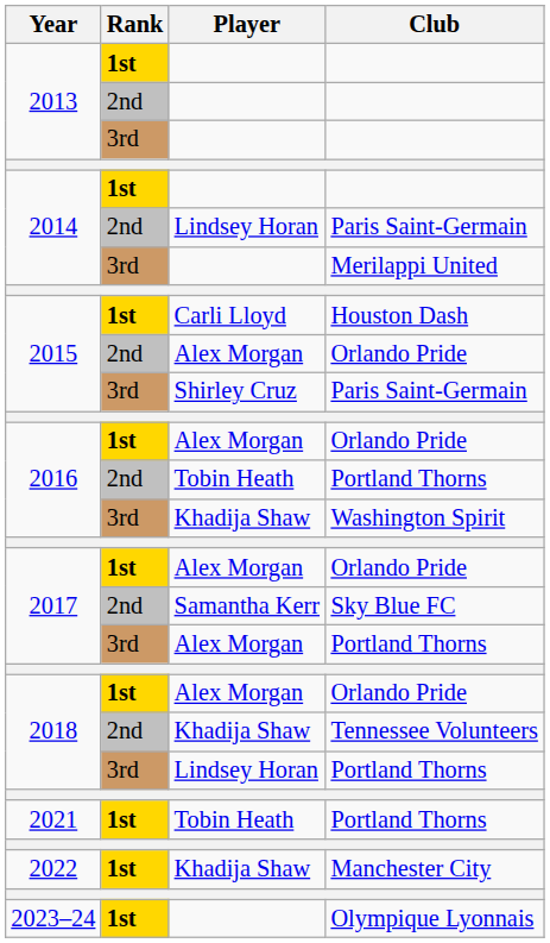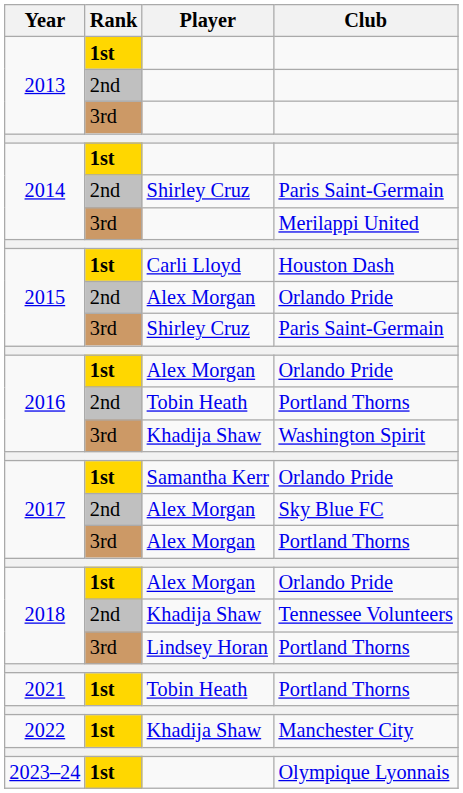 <table class="wikitable">
 <tr>
 <th>Year</th>
 <th>Rank</th>
 <th>Player</th>
 <th>Club</th>
 </tr>
 <tr>
 <td style="text-align:center" rowspan="3"><a href='#'>2013</a></td>
 <td scope="col" style="background-color: gold"><strong>1st</strong></td>
 <td></td>
 <td></td>
 </tr>
 <tr>
 <td scope="col" style="background-color: silver">2nd</td>
 <td></td>
 <td></td>
 </tr>
 <tr>
 <td scope="col" style="background-color: #cc9966">3rd</td>
 <td></td>
 <td></td>
 </tr>
 <tr>
 <th colspan="4"></th>
 </tr>
 <tr>
 <td style="text-align:center"  rowspan="3"><a href='#'>2014</a></td>
 <td scope="col" style="background-color: gold"><strong>1st</strong></td>
 <td></td>
 <td></td>
 </tr>
 <tr>
 <td scope="col" style="background-color: silver">2nd</td>
-<td> <a href='#'>Lindsey Horan</a></td>
+<td> <a href='#'>Shirley Cruz</a></td>
 <td> <a href='#'>Paris Saint-Germain</a></td>
 </tr>
 <tr>
 <td scope="col" style="background-color: #cc9966">3rd</td>
 <td></td>
 <td> <a href='#'>Merilappi United</a></td>
 </tr>
 <tr>
 <th colspan="4"></th>
 </tr>
 <tr>
 <td style="text-align:center"  rowspan="3"><a href='#'>2015</a></td>
 <td scope="col" style="background-color: gold"><strong>1st</strong></td>
 <td> <a href='#'>Carli Lloyd</a></td>
 <td> <a href='#'>Houston Dash</a></td>
 </tr>
 <tr>
 <td scope="col" style="background-color: silver">2nd</td>
 <td> <a href='#'>Alex Morgan</a></td>
 <td> <a href='#'>Orlando Pride</a></td>
 </tr>
 <tr>
 <td scope="col" style="background-color: #cc9966">3rd</td>
 <td> <a href='#'>Shirley Cruz</a></td>
 <td> <a href='#'>Paris Saint-Germain</a></td>
 </tr>
 <tr>
 <th colspan="4"></th>
 </tr>
 <tr>
 <td style="text-align:center" rowspan="3"><a href='#'>2016</a></td>
 <td scope="col" style="background-color: gold"><strong>1st</strong></td>
 <td> <a href='#'>Alex Morgan</a></td>
 <td> <a href='#'>Orlando Pride</a></td>
 </tr>
 <tr>
 <td style="background-color: silver">2nd</td>
 <td> <a href='#'>Tobin Heath</a></td>
 <td> <a href='#'>Portland Thorns</a></td>
 </tr>
 <tr>
 <td style="background-color: #cc9966">3rd</td>
 <td> <a href='#'>Khadija Shaw</a></td>
 <td> <a href='#'>Washington Spirit</a></td>
 </tr>
 <tr>
 <th colspan="4"></th>
 </tr>
 <tr>
 <td style="text-align:center" rowspan="3"><a href='#'>2017</a></td>
 <td scope="col" style="background-color: gold"><strong>1st</strong></td>
-<td> <a href='#'>Alex Morgan</a></td>
+<td> <a href='#'>Samantha Kerr</a></td>
 <td> <a href='#'>Orlando Pride</a></td>
 </tr>
 <tr>
 <td style="background-color: silver">2nd</td>
-<td> <a href='#'>Samantha Kerr</a></td>
+<td> <a href='#'>Alex Morgan</a></td>
 <td> <a href='#'>Sky Blue FC</a></td>
 </tr>
 <tr>
 <td style="background-color: #cc9966">3rd</td>
 <td> <a href='#'>Alex Morgan</a></td>
 <td> <a href='#'>Portland Thorns</a></td>
 </tr>
 <tr>
 <th colspan="4"></th>
 </tr>
 <tr>
 <td style="text-align:center" rowspan="3"><a href='#'>2018</a></td>
 <td scope="col" style="background-color: gold"><strong>1st</strong></td>
 <td> <a href='#'>Alex Morgan</a></td>
 <td> <a href='#'>Orlando Pride</a></td>
 </tr>
 <tr>
 <td style="background-color: silver">2nd</td>
 <td> <a href='#'>Khadija Shaw</a></td>
 <td> <a href='#'>Tennessee Volunteers</a></td>
 </tr>
 <tr>
 <td style="background-color: #cc9966">3rd</td>
 <td> <a href='#'>Lindsey Horan</a></td>
 <td> <a href='#'>Portland Thorns</a></td>
 </tr>
 <tr>
 <th colspan="4"></th>
 </tr>
 <tr>
 <td style="text-align:center"><a href='#'>2021</a></td>
 <td scope="col" style="background-color: gold"><strong>1st</strong></td>
 <td> <a href='#'>Tobin Heath</a></td>
 <td> <a href='#'>Portland Thorns</a></td>
 </tr>
 <tr>
 <th colspan="4"></th>
 </tr>
 <tr>
 <td style="text-align:center"><a href='#'>2022</a></td>
 <td scope="col" style="background-color: gold"><strong>1st</strong></td>
 <td> <a href='#'>Khadija Shaw</a></td>
 <td> <a href='#'>Manchester City</a></td>
 </tr>
 <tr>
 <th colspan="4"></th>
 </tr>
 <tr>
 <td style="text-align:center"><a href='#'>2023–24</a></td>
 <td scope="col" style="background-color: gold"><strong>1st</strong></td>
 <td></td>
 <td> <a href='#'>Olympique Lyonnais</a></td>
 </tr>
 </table>
